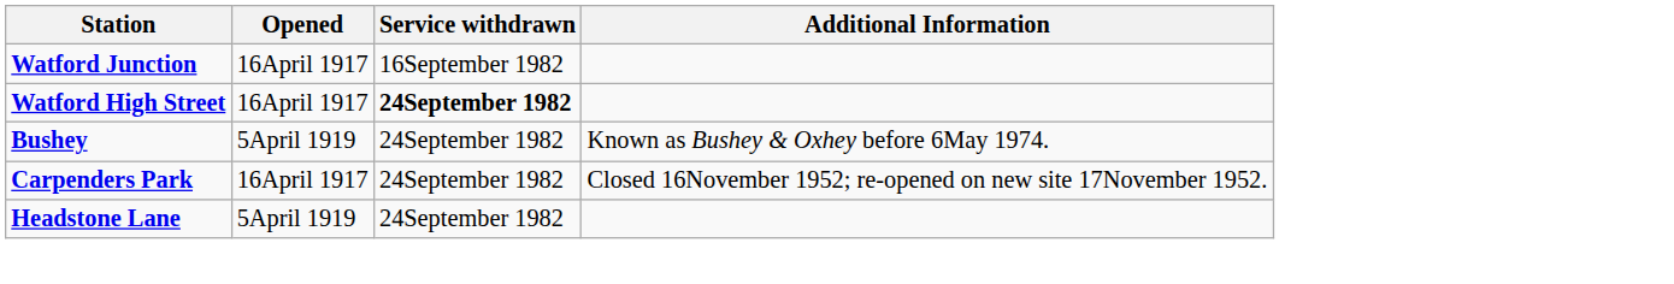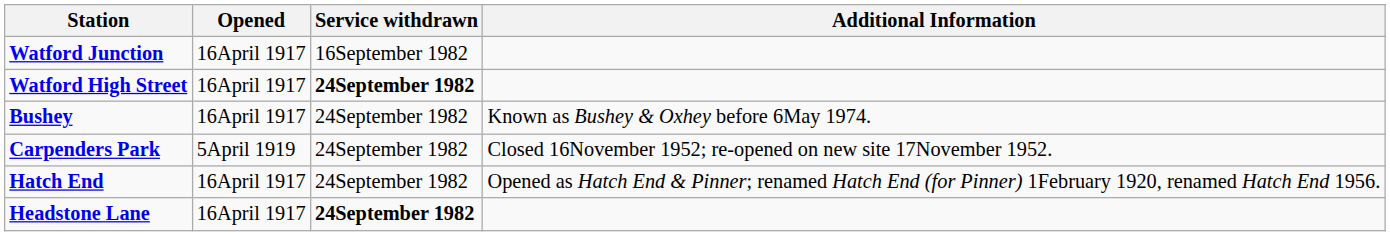 <table class="wikitable">
 <tr>
 <th>Station</th>
 <th>Opened</th>
 <th>Service withdrawn</th>
 <th>Additional Information</th>
 </tr>
 <tr>
 <td><strong><a href='#'>Watford Junction</a></strong></td>
 <td>16April 1917</td>
 <td>16September 1982</td>
 <td></td>
 </tr>
 <tr>
 <td><strong><a href='#'>Watford High Street</a></strong></td>
 <td>16April 1917</td>
 <td><strong>24September 1982</strong></td>
 <td></td>
 </tr>
 <tr>
 <td><strong><a href='#'>Bushey</a></strong></td>
-<td>5April 1919</td>
+<td>16April 1917</td>
 <td>24September 1982</td>
 <td>Known as <em>Bushey & Oxhey</em> before 6May 1974.</td>
 </tr>
 <tr>
 <td><strong><a href='#'>Carpenders Park</a></strong></td>
-<td>16April 1917</td>
+<td>5April 1919</td>
 <td>24September 1982</td>
 <td>Closed 16November 1952; re-opened on new site 17November 1952.</td>
 </tr>
 <tr>
+<td><strong><a href='#'>Hatch End</a></strong></td>
+<td>16April 1917</td>
+<td>24September 1982</td>
+<td>Opened as <em>Hatch End & Pinner</em>; renamed <em>Hatch End (for Pinner)</em> 1February 1920, renamed <em>Hatch End</em> 1956.</td>
+</tr>
+<tr>
 <td><strong><a href='#'>Headstone Lane</a></strong></td>
-<td>5April 1919</td>
-<td>24September 1982</td>
+<td>16April 1917</td>
+<td><strong>24September 1982</strong></td>
 <td></td>
 </tr>
 </table>
